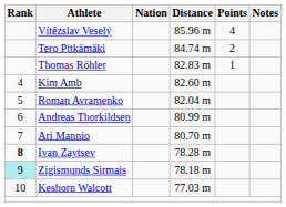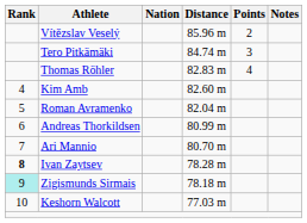 <table class="wikitable mw-datatable sortable" style="text-align:center;">
 <tr>
 <th scope="col" style="width: 10px;">Rank</th>
 <th scope="col">Athlete</th>
 <th scope="col">Nation</th>
 <th scope="col">Distance</th>
 <th scope="col">Points</th>
 <th scope="col">Notes</th>
 </tr>
 <tr>
 <td></td>
 <td align="left"><a href='#'>Vítězslav Veselý</a></td>
 <td align="left"></td>
 <td>85.96 m</td>
-<td>4</td>
+<td>2</td>
 <td></td>
 </tr>
 <tr>
 <td></td>
 <td align="left"><a href='#'>Tero Pitkämäki</a></td>
 <td align="left"></td>
 <td>84.74 m</td>
-<td>2</td>
+<td>3</td>
 <td></td>
 </tr>
 <tr>
 <td></td>
 <td align="left"><a href='#'>Thomas Röhler</a></td>
 <td align="left"></td>
 <td>82.83 m</td>
-<td>1</td>
+<td>4</td>
 <td></td>
 </tr>
 <tr>
 <td>4</td>
 <td align="left"><a href='#'>Kim Amb</a></td>
 <td align="left"></td>
 <td>82.60 m</td>
 <td></td>
 <td></td>
 </tr>
 <tr>
 <td>5</td>
 <td align="left"><a href='#'>Roman Avramenko</a></td>
 <td align="left"></td>
 <td>82.04 m</td>
 <td></td>
 <td></td>
 </tr>
 <tr>
 <td>6</td>
 <td align="left"><a href='#'>Andreas Thorkildsen</a></td>
 <td align="left"></td>
 <td>80.99 m</td>
 <td></td>
 <td></td>
 </tr>
 <tr>
 <td>7</td>
 <td align="left"><a href='#'>Ari Mannio</a></td>
 <td align="left"></td>
 <td>80.70 m</td>
 <td></td>
 <td></td>
 </tr>
 <tr>
 <td><strong>8</strong></td>
 <td align="left"><a href='#'>Ivan Zaytsev</a></td>
 <td align="left"></td>
 <td>78.28 m</td>
 <td></td>
 <td></td>
 </tr>
 <tr>
 <td style="background: paleturquoise;">9</td>
 <td align="left"><a href='#'>Zigismunds Sirmais</a></td>
 <td align="left"></td>
 <td>78.18 m</td>
 <td></td>
 <td></td>
 </tr>
 <tr>
 <td>10</td>
 <td align="left"><a href='#'>Keshorn Walcott</a></td>
 <td align="left"></td>
 <td>77.03 m</td>
 <td></td>
 <td></td>
 </tr>
 <tr class="sortbottom">
 <td colspan="6"></td>
 </tr>
 </table>
